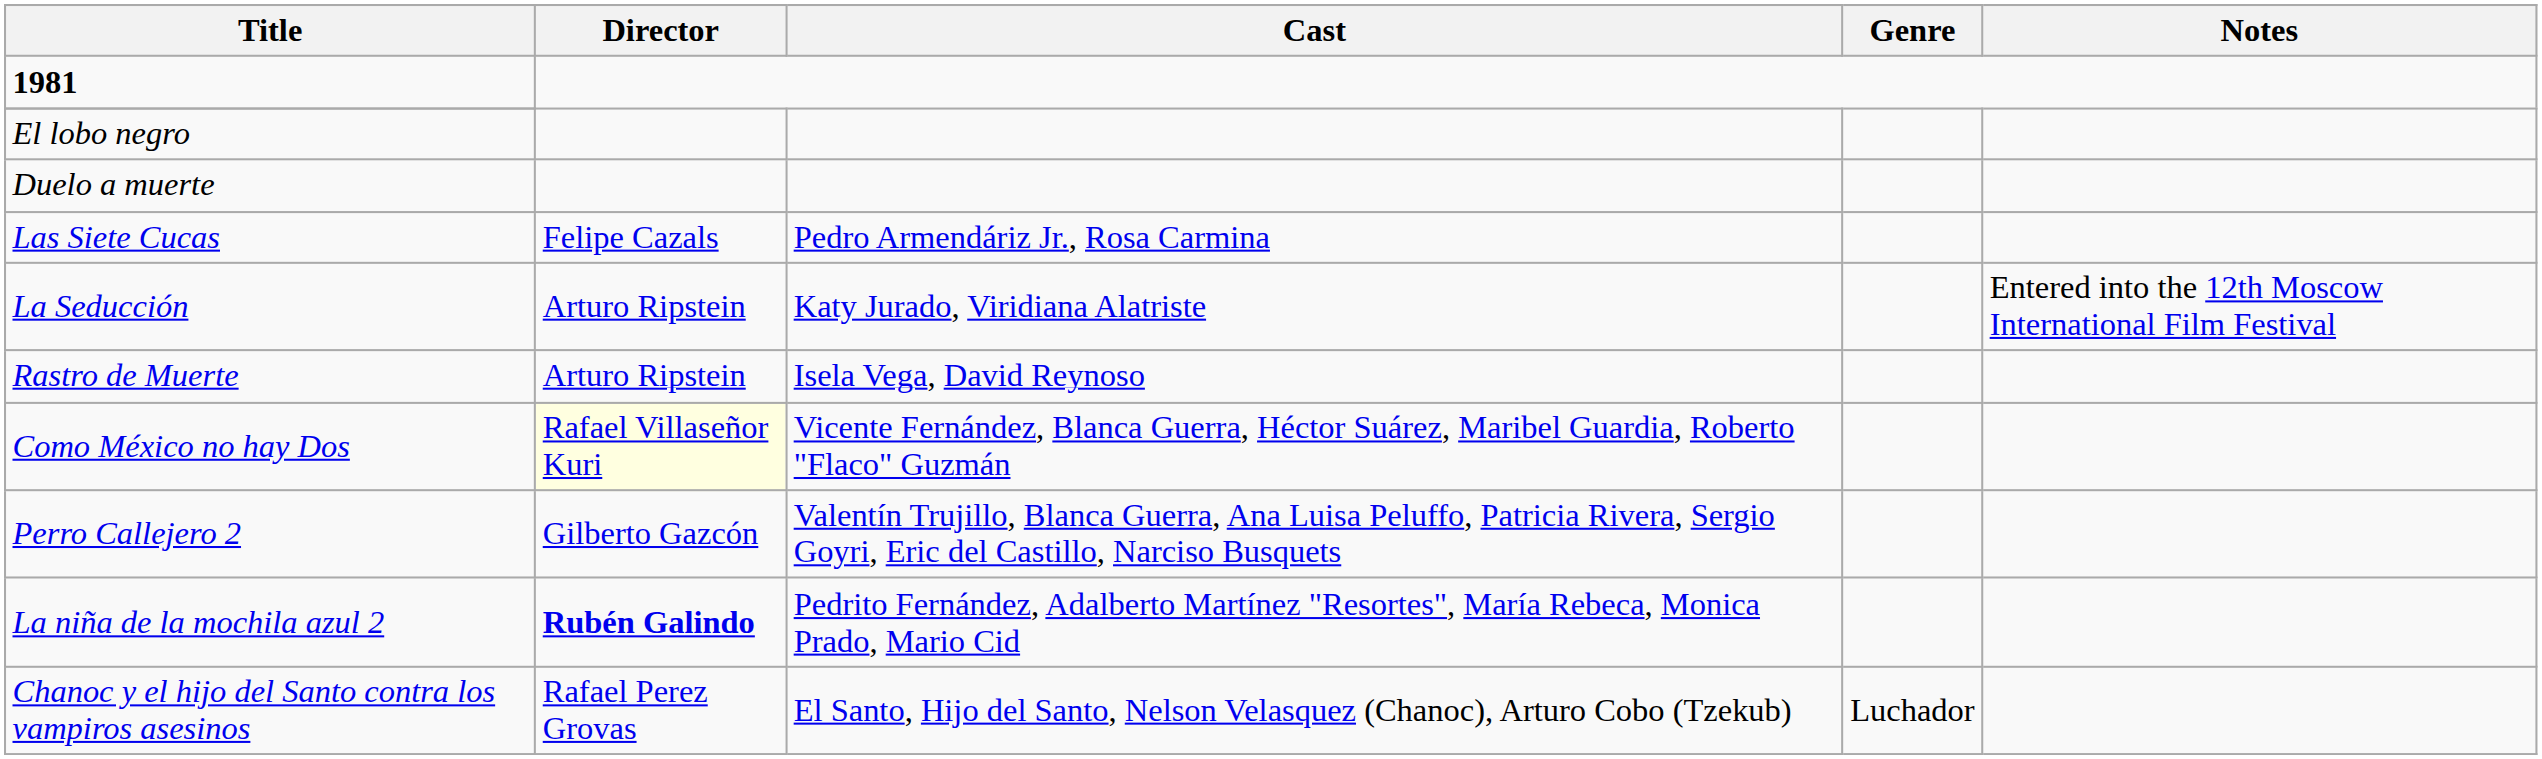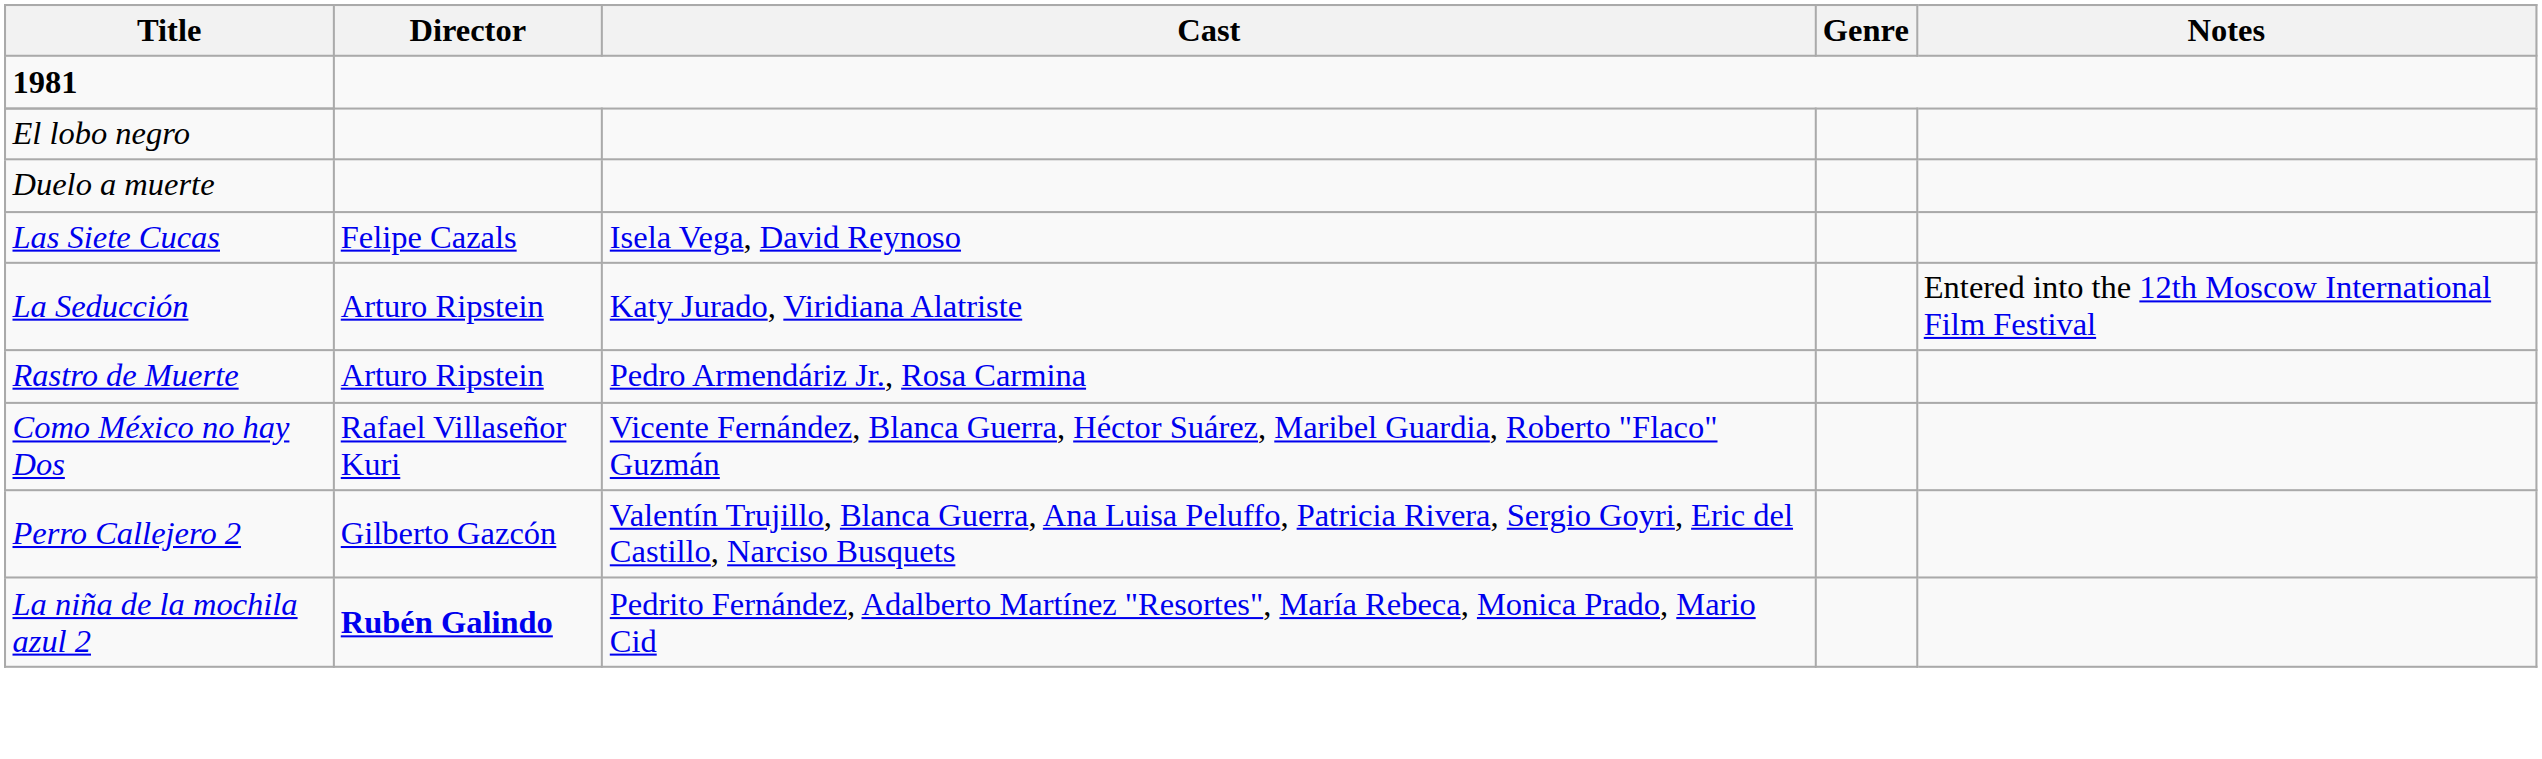 <table class="wikitable">
 <tr>
 <th>Title</th>
 <th>Director</th>
 <th>Cast</th>
 <th>Genre</th>
 <th>Notes</th>
 </tr>
 <tr>
 <td><strong>1981</strong></td>
 </tr>
 <tr>
 </tr>
 <tr>
 <td><em>El lobo negro</em></td>
 <td></td>
 <td></td>
 <td></td>
 <td></td>
 </tr>
 <tr>
 <td><em>Duelo a muerte</em></td>
 <td></td>
 <td></td>
 <td></td>
 <td></td>
 </tr>
 <tr>
 <td><em><a href='#'>Las Siete Cucas</a></em></td>
 <td><a href='#'>Felipe Cazals</a></td>
-<td><a href='#'>Pedro Armendáriz Jr.</a>, <a href='#'>Rosa Carmina</a></td>
+<td><a href='#'>Isela Vega</a>, <a href='#'>David Reynoso</a></td>
 <td></td>
 <td></td>
 </tr>
 <tr>
 <td><em><a href='#'>La Seducción</a></em></td>
 <td><a href='#'>Arturo Ripstein</a></td>
 <td><a href='#'>Katy Jurado</a>, <a href='#'>Viridiana Alatriste</a></td>
 <td></td>
 <td>Entered into the <a href='#'>12th Moscow International Film Festival</a></td>
 </tr>
 <tr>
 <td><em><a href='#'>Rastro de Muerte</a></em></td>
 <td><a href='#'>Arturo Ripstein</a></td>
-<td><a href='#'>Isela Vega</a>, <a href='#'>David Reynoso</a></td>
+<td><a href='#'>Pedro Armendáriz Jr.</a>, <a href='#'>Rosa Carmina</a></td>
 <td></td>
 <td></td>
 </tr>
 <tr>
 <td><em><a href='#'>Como México no hay Dos</a></em></td>
-<td style="background: lightyellow;"><a href='#'>Rafael Villaseñor Kuri</a></td>
+<td><a href='#'>Rafael Villaseñor Kuri</a></td>
 <td><a href='#'>Vicente Fernández</a>, <a href='#'>Blanca Guerra</a>, <a href='#'>Héctor Suárez</a>, <a href='#'>Maribel Guardia</a>, <a href='#'>Roberto "Flaco" Guzmán</a></td>
 <td></td>
 <td></td>
 </tr>
 <tr>
 <td><em><a href='#'>Perro Callejero 2</a></em></td>
 <td><a href='#'>Gilberto Gazcón</a></td>
 <td><a href='#'>Valentín Trujillo</a>, <a href='#'>Blanca Guerra</a>, <a href='#'>Ana Luisa Peluffo</a>, <a href='#'>Patricia Rivera</a>, <a href='#'>Sergio Goyri</a>, <a href='#'>Eric del Castillo</a>, <a href='#'>Narciso Busquets</a></td>
 <td></td>
 <td></td>
 </tr>
 <tr>
 <td><em><a href='#'>La niña de la mochila azul 2</a></em></td>
 <td><strong><a href='#'>Rubén Galindo</a></strong></td>
 <td><a href='#'>Pedrito Fernández</a>, <a href='#'>Adalberto Martínez "Resortes"</a>, <a href='#'>María Rebeca</a>, <a href='#'>Monica Prado</a>, <a href='#'>Mario Cid</a></td>
 <td></td>
 <td></td>
 </tr>
-<tr>
-<td><em><a href='#'>Chanoc y el hijo del Santo contra los vampiros asesinos</a></em></td>
-<td><a href='#'>Rafael Perez Grovas</a></td>
-<td><a href='#'>El Santo</a>, <a href='#'>Hijo del Santo</a>, <a href='#'>Nelson Velasquez</a> (Chanoc), Arturo Cobo (Tzekub)</td>
-<td>Luchador</td>
-<td><br></td>
-</tr>
 </table>
